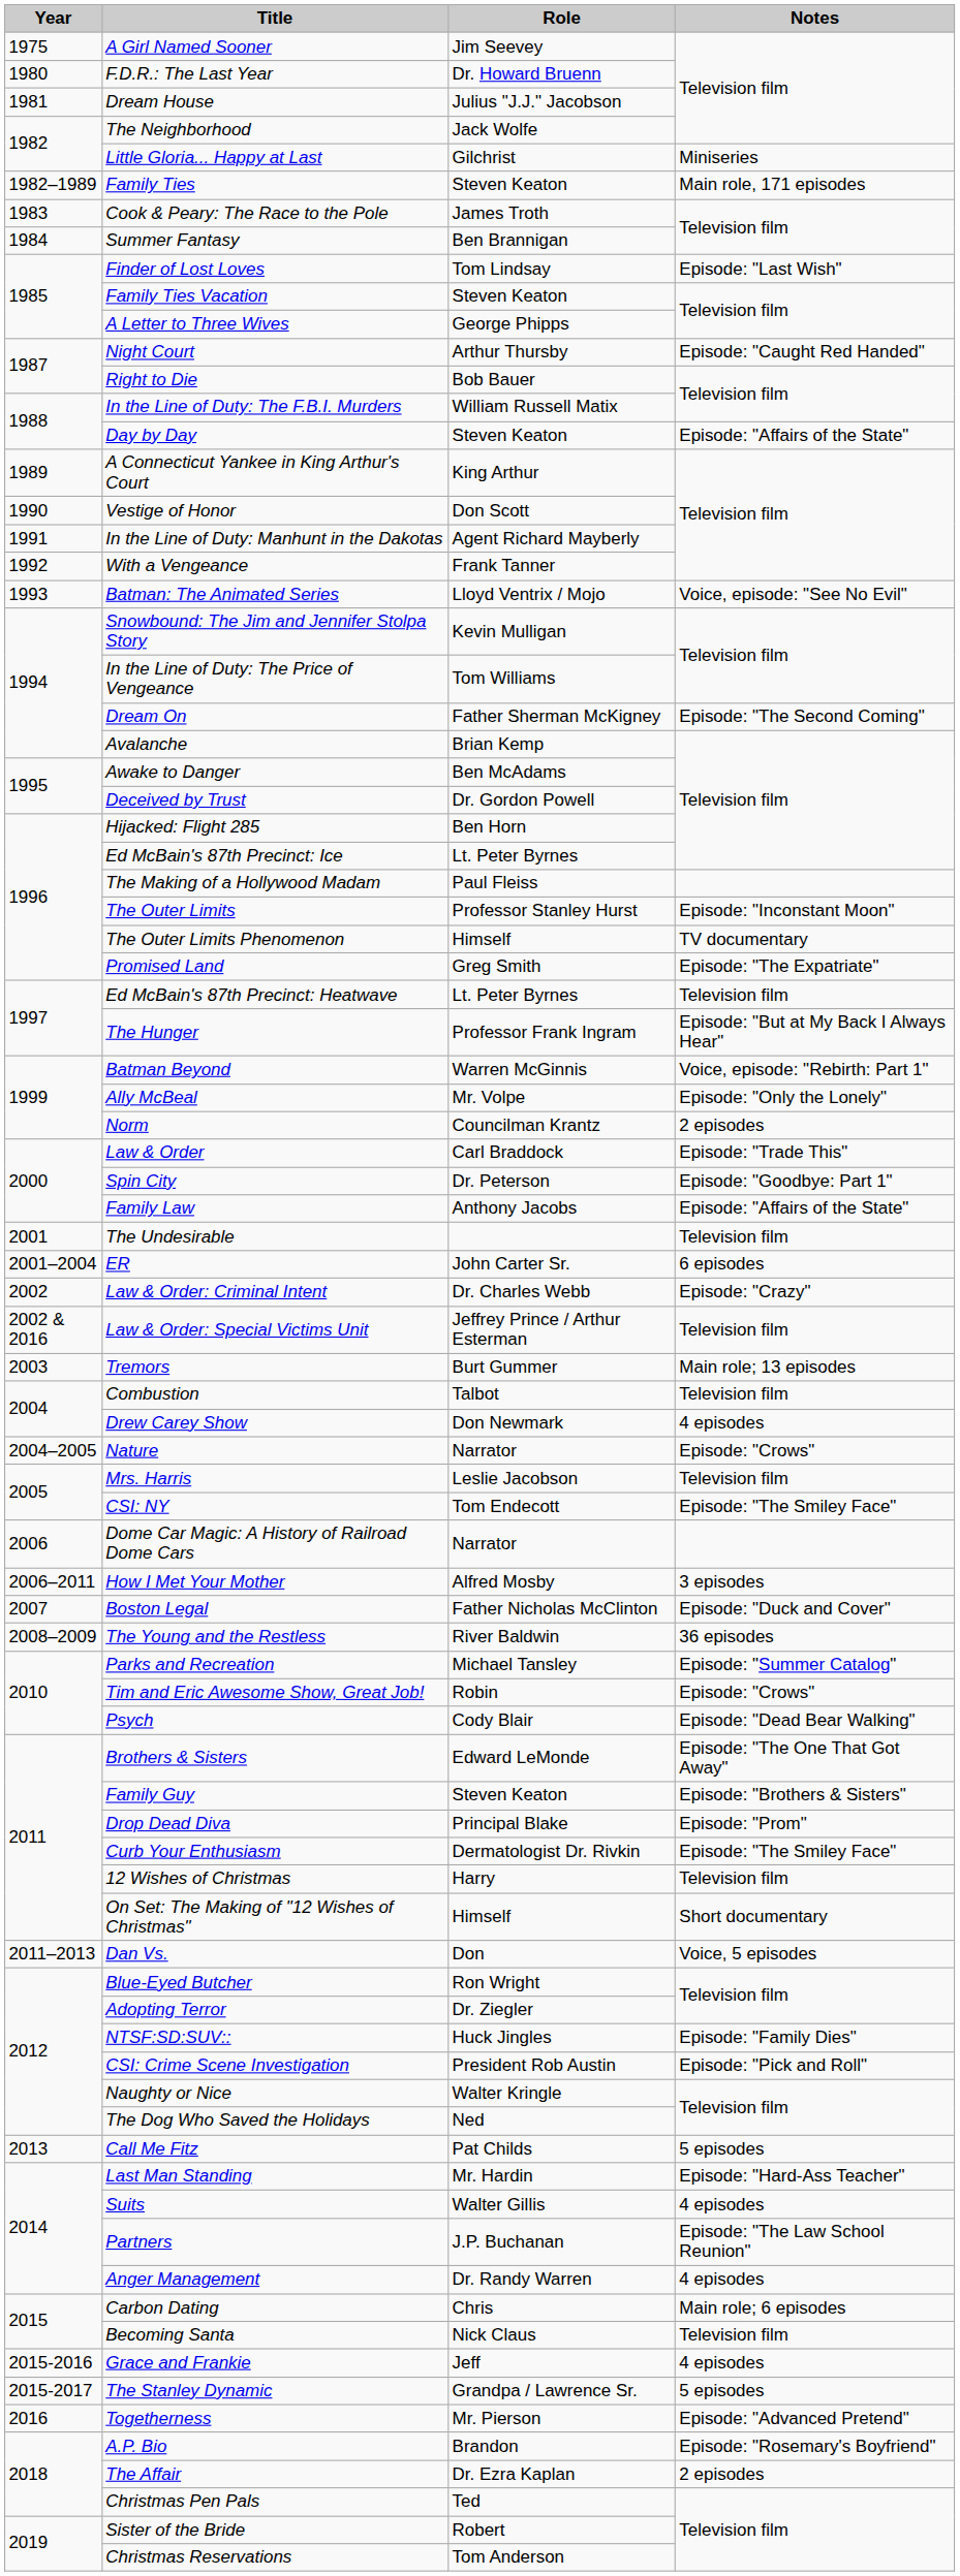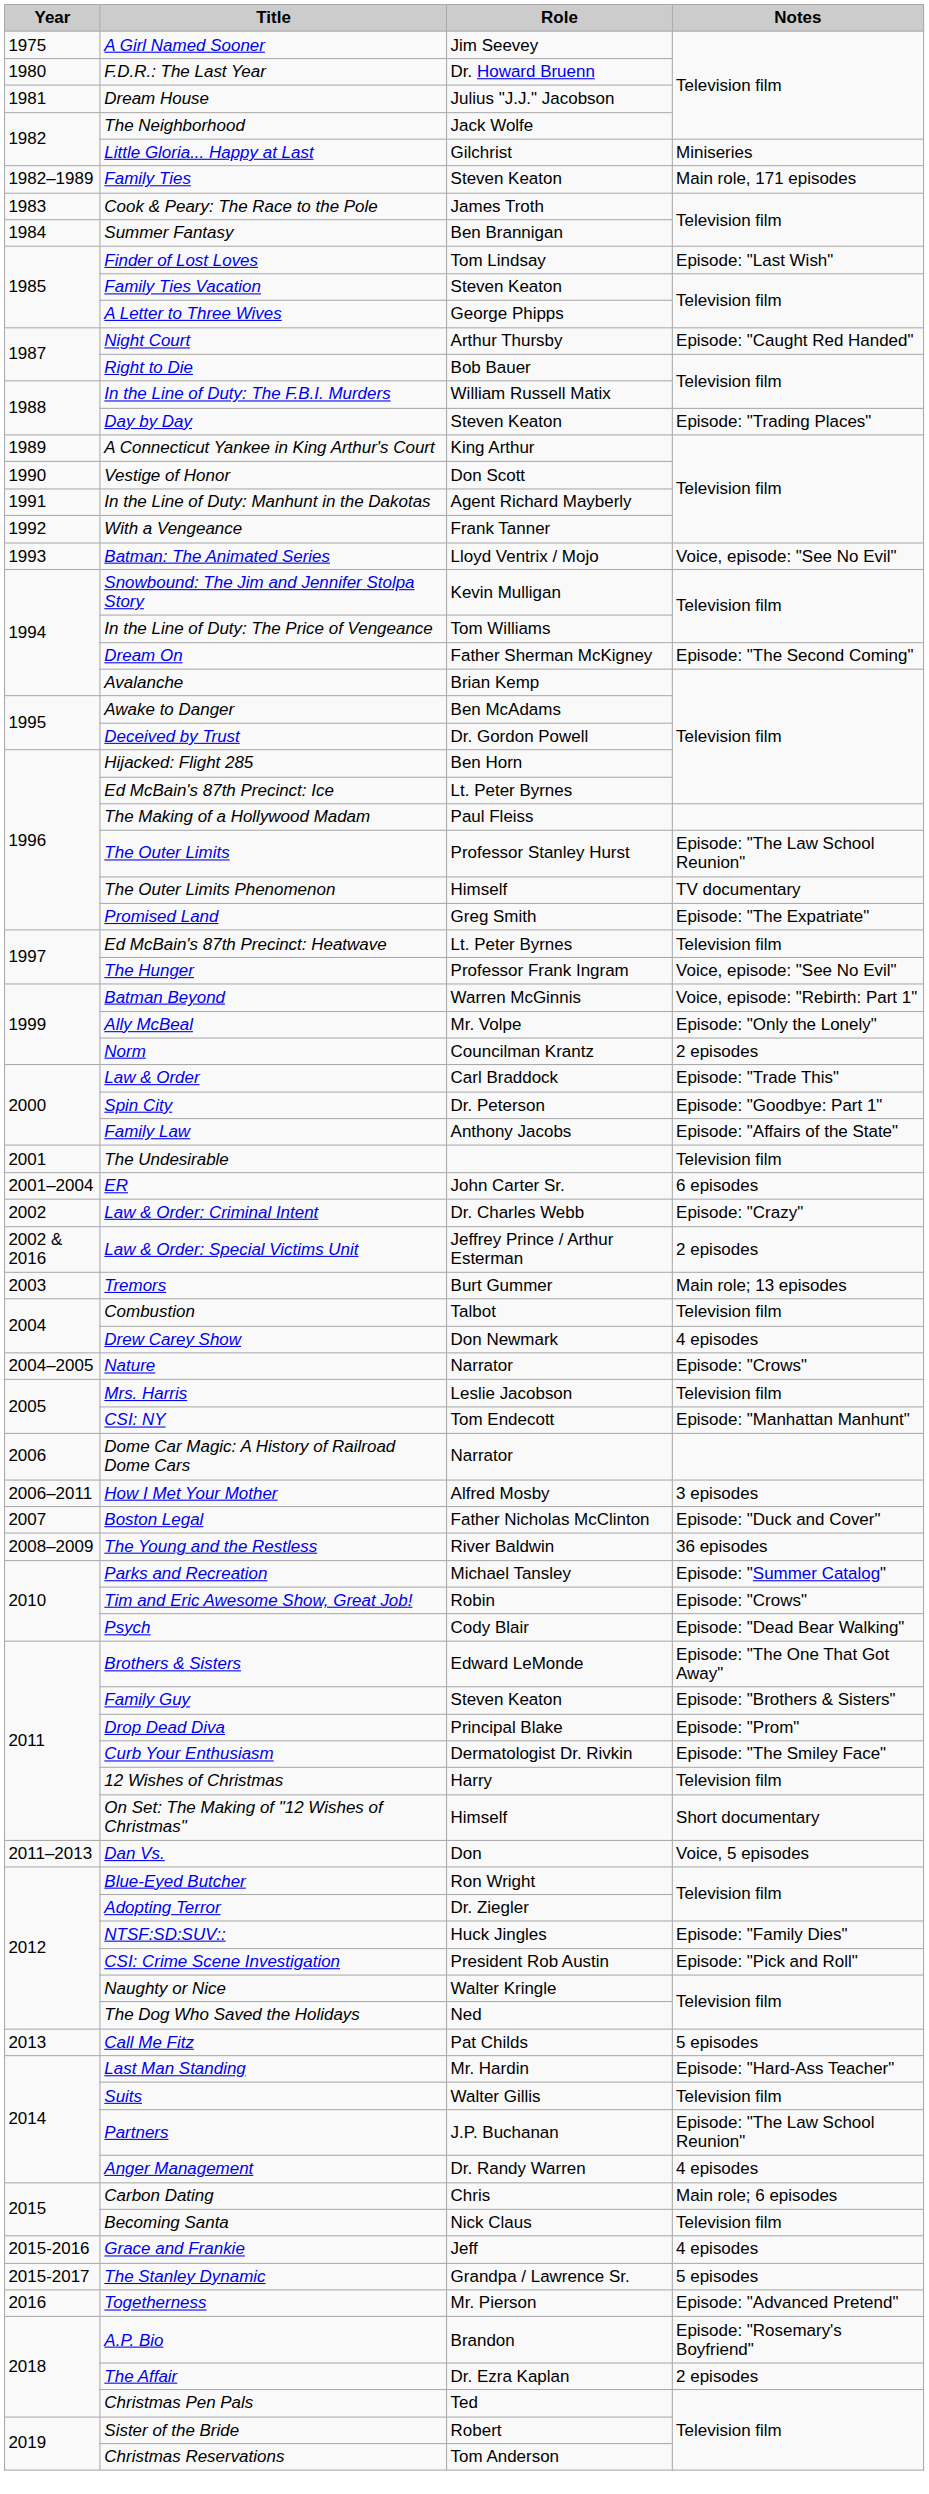 <table class="wikitable">
 <tr>
 <th style="background: #CCCCCC;">Year</th>
 <th style="background: #CCCCCC;">Title</th>
 <th style="background: #CCCCCC;">Role</th>
 <th style="background: #CCCCCC;">Notes</th>
 </tr>
 <tr>
 <td>1975</td>
 <td><em><a href='#'>A Girl Named Sooner</a></em></td>
 <td>Jim Seevey</td>
 <td rowspan=4>Television film</td>
 </tr>
 <tr>
 <td>1980</td>
 <td><em>F.D.R.: The Last Year</em></td>
 <td>Dr. <a href='#'>Howard Bruenn</a></td>
 </tr>
 <tr>
 <td>1981</td>
 <td><em>Dream House</em></td>
 <td>Julius "J.J." Jacobson</td>
 </tr>
 <tr>
 <td rowspan=2>1982</td>
 <td><em>The Neighborhood</em></td>
 <td>Jack Wolfe</td>
 </tr>
 <tr>
 <td><em><a href='#'>Little Gloria... Happy at Last</a></em></td>
 <td>Gilchrist</td>
 <td>Miniseries</td>
 </tr>
 <tr>
 <td>1982–1989</td>
 <td><em><a href='#'>Family Ties</a></em></td>
 <td>Steven Keaton</td>
 <td>Main role, 171 episodes</td>
 </tr>
 <tr>
 <td>1983</td>
 <td><em>Cook & Peary: The Race to the Pole</em></td>
 <td>James Troth</td>
 <td rowspan=2>Television film</td>
 </tr>
 <tr>
 <td>1984</td>
 <td><em>Summer Fantasy</em></td>
 <td>Ben Brannigan</td>
 </tr>
 <tr>
 <td rowspan=3>1985</td>
 <td><em><a href='#'>Finder of Lost Loves</a></em></td>
 <td>Tom Lindsay</td>
 <td>Episode: "Last Wish"</td>
 </tr>
 <tr>
 <td><em><a href='#'>Family Ties Vacation</a></em></td>
 <td>Steven Keaton</td>
 <td rowspan=2>Television film</td>
 </tr>
 <tr>
 <td><em><a href='#'>A Letter to Three Wives</a></em></td>
 <td>George Phipps</td>
 </tr>
 <tr>
 <td rowspan=2>1987</td>
 <td><em><a href='#'>Night Court</a></em></td>
 <td>Arthur Thursby</td>
 <td>Episode: "Caught Red Handed"</td>
 </tr>
 <tr>
 <td><em><a href='#'>Right to Die</a></em></td>
 <td>Bob Bauer</td>
 <td rowspan=2>Television film</td>
 </tr>
 <tr>
 <td rowspan=2>1988</td>
 <td><em><a href='#'>In the Line of Duty: The F.B.I. Murders</a></em></td>
 <td>William Russell Matix</td>
 </tr>
 <tr>
 <td><em><a href='#'>Day by Day</a></em></td>
 <td>Steven Keaton</td>
-<td>Episode: "Affairs of the State"</td>
+<td>Episode: "Trading Places"</td>
 </tr>
 <tr>
 <td>1989</td>
 <td><em>A Connecticut Yankee in King Arthur's Court</em></td>
 <td>King Arthur</td>
 <td rowspan=4>Television film</td>
 </tr>
 <tr>
 <td>1990</td>
 <td><em>Vestige of Honor</em></td>
 <td>Don Scott</td>
 </tr>
 <tr>
 <td>1991</td>
 <td><em>In the Line of Duty: Manhunt in the Dakotas</em></td>
 <td>Agent Richard Mayberly</td>
 </tr>
 <tr>
 <td>1992</td>
 <td><em>With a Vengeance</em></td>
 <td>Frank Tanner</td>
 </tr>
 <tr>
 <td>1993</td>
 <td><em><a href='#'>Batman: The Animated Series</a></em></td>
 <td>Lloyd Ventrix / Mojo</td>
 <td>Voice, episode: "See No Evil"</td>
 </tr>
 <tr>
 <td rowspan=4>1994</td>
 <td><em><a href='#'>Snowbound: The Jim and Jennifer Stolpa Story</a></em></td>
 <td>Kevin Mulligan</td>
 <td rowspan=2>Television film</td>
 </tr>
 <tr>
 <td><em>In the Line of Duty: The Price of Vengeance</em></td>
 <td>Tom Williams</td>
 </tr>
 <tr>
 <td><em><a href='#'>Dream On</a></em></td>
 <td>Father Sherman McKigney</td>
 <td>Episode: "The Second Coming"</td>
 </tr>
 <tr>
 <td><em>Avalanche</em></td>
 <td>Brian Kemp</td>
 <td rowspan=5>Television film</td>
 </tr>
 <tr>
 <td rowspan=2>1995</td>
 <td><em>Awake to Danger</em></td>
 <td>Ben McAdams</td>
 </tr>
 <tr>
 <td><em><a href='#'>Deceived by Trust</a></em></td>
 <td>Dr. Gordon Powell</td>
 </tr>
 <tr>
 <td rowspan=6>1996</td>
 <td><em>Hijacked: Flight 285</em></td>
 <td>Ben Horn</td>
 </tr>
 <tr>
 <td><em>Ed McBain's 87th Precinct: Ice</em></td>
 <td>Lt. Peter Byrnes</td>
 </tr>
 <tr>
 <td><em>The Making of a Hollywood Madam</em></td>
 <td>Paul Fleiss</td>
 </tr>
 <tr>
 <td><em><a href='#'>The Outer Limits</a></em></td>
 <td>Professor Stanley Hurst</td>
-<td>Episode: "Inconstant Moon"</td>
+<td>Episode: "The Law School Reunion"</td>
 </tr>
 <tr>
 <td><em>The Outer Limits Phenomenon</em></td>
 <td>Himself</td>
 <td>TV documentary</td>
 </tr>
 <tr>
 <td><em><a href='#'>Promised Land</a></em></td>
 <td>Greg Smith</td>
 <td>Episode: "The Expatriate"</td>
 </tr>
 <tr>
 <td rowspan=2>1997</td>
 <td><em>Ed McBain's 87th Precinct: Heatwave</em></td>
 <td>Lt. Peter Byrnes</td>
 <td>Television film</td>
 </tr>
 <tr>
 <td><em><a href='#'>The Hunger</a></em></td>
 <td>Professor Frank Ingram</td>
-<td>Episode: "But at My Back I Always Hear"</td>
+<td>Voice, episode: "See No Evil"</td>
 </tr>
 <tr>
 <td rowspan=3>1999</td>
 <td><em><a href='#'>Batman Beyond</a></em></td>
 <td>Warren McGinnis</td>
 <td>Voice, episode: "Rebirth: Part 1"</td>
 </tr>
 <tr>
 <td><em><a href='#'>Ally McBeal</a></em></td>
 <td>Mr. Volpe</td>
 <td>Episode: "Only the Lonely"</td>
 </tr>
 <tr>
 <td><em><a href='#'>Norm</a></em></td>
 <td>Councilman Krantz</td>
 <td>2 episodes</td>
 </tr>
 <tr>
 <td rowspan=3>2000</td>
 <td><em><a href='#'>Law & Order</a></em></td>
 <td>Carl Braddock</td>
 <td>Episode: "Trade This"</td>
 </tr>
 <tr>
 <td><em><a href='#'>Spin City</a></em></td>
 <td>Dr. Peterson</td>
 <td>Episode: "Goodbye: Part 1"</td>
 </tr>
 <tr>
 <td><em><a href='#'>Family Law</a></em></td>
 <td>Anthony Jacobs</td>
 <td>Episode: "Affairs of the State"</td>
 </tr>
 <tr>
 <td>2001</td>
 <td><em>The Undesirable</em></td>
 <td></td>
 <td>Television film</td>
 </tr>
 <tr>
 <td>2001–2004</td>
 <td><em><a href='#'>ER</a></em></td>
 <td>John Carter Sr.</td>
 <td>6 episodes</td>
 </tr>
 <tr>
 <td>2002</td>
 <td><em><a href='#'>Law & Order: Criminal Intent</a></em></td>
 <td>Dr. Charles Webb</td>
 <td>Episode: "Crazy"</td>
 </tr>
 <tr>
 <td>2002 & 2016</td>
 <td><em><a href='#'>Law & Order: Special Victims Unit</a></em></td>
 <td>Jeffrey Prince / Arthur Esterman</td>
-<td>Television film</td>
+<td>2 episodes</td>
 </tr>
 <tr>
 <td>2003</td>
 <td><em><a href='#'>Tremors</a></em></td>
 <td>Burt Gummer</td>
 <td>Main role; 13 episodes</td>
 </tr>
 <tr>
 <td rowspan=2>2004</td>
 <td><em>Combustion</em></td>
 <td>Talbot</td>
 <td>Television film</td>
 </tr>
 <tr>
 <td><em><a href='#'>Drew Carey Show</a></em></td>
 <td>Don Newmark</td>
 <td>4 episodes</td>
 </tr>
 <tr>
 <td>2004–2005</td>
 <td><em><a href='#'>Nature</a></em></td>
 <td>Narrator</td>
 <td>Episode: "Crows"</td>
 </tr>
 <tr>
 <td rowspan=2>2005</td>
 <td><em><a href='#'>Mrs. Harris</a></em></td>
 <td>Leslie Jacobson</td>
 <td>Television film</td>
 </tr>
 <tr>
 <td><em><a href='#'>CSI: NY</a></em></td>
 <td>Tom Endecott</td>
-<td>Episode: "The Smiley Face"</td>
+<td>Episode: "Manhattan Manhunt"</td>
 </tr>
 <tr>
 <td>2006</td>
 <td><em>Dome Car Magic: A History of Railroad Dome Cars</em></td>
 <td>Narrator</td>
 <td></td>
 </tr>
 <tr>
 <td>2006–2011</td>
 <td><em><a href='#'>How I Met Your Mother</a></em></td>
 <td>Alfred Mosby</td>
 <td>3 episodes</td>
 </tr>
 <tr>
 <td>2007</td>
 <td><em><a href='#'>Boston Legal</a></em></td>
 <td>Father Nicholas McClinton</td>
 <td>Episode: "Duck and Cover"</td>
 </tr>
 <tr>
 <td>2008–2009</td>
 <td><em><a href='#'>The Young and the Restless</a></em></td>
 <td>River Baldwin</td>
 <td>36 episodes</td>
 </tr>
 <tr>
 <td rowspan=3>2010</td>
 <td><em><a href='#'>Parks and Recreation</a></em></td>
 <td>Michael Tansley</td>
 <td>Episode: "<a href='#'>Summer Catalog</a>"</td>
 </tr>
 <tr>
 <td><em><a href='#'>Tim and Eric Awesome Show, Great Job!</a></em></td>
 <td>Robin</td>
 <td>Episode: "Crows"</td>
 </tr>
 <tr>
 <td><em><a href='#'>Psych</a></em></td>
 <td>Cody Blair</td>
 <td>Episode: "Dead Bear Walking"</td>
 </tr>
 <tr>
 <td rowspan=6>2011</td>
 <td><em><a href='#'>Brothers & Sisters</a></em></td>
 <td>Edward LeMonde</td>
 <td>Episode: "The One That Got Away"</td>
 </tr>
 <tr>
 <td><em><a href='#'>Family Guy</a></em></td>
 <td>Steven Keaton</td>
 <td>Episode: "Brothers & Sisters"</td>
 </tr>
 <tr>
 <td><em><a href='#'>Drop Dead Diva</a></em></td>
 <td>Principal Blake</td>
 <td>Episode: "Prom"</td>
 </tr>
 <tr>
 <td><em><a href='#'>Curb Your Enthusiasm</a></em></td>
 <td>Dermatologist Dr. Rivkin</td>
 <td>Episode: "The Smiley Face"</td>
 </tr>
 <tr>
 <td><em>12 Wishes of Christmas</em></td>
 <td>Harry</td>
 <td>Television film</td>
 </tr>
 <tr>
 <td><em>On Set: The Making of "12 Wishes of Christmas"</em></td>
 <td>Himself</td>
 <td>Short documentary</td>
 </tr>
 <tr>
 <td>2011–2013</td>
 <td><em><a href='#'>Dan Vs.</a></em></td>
 <td>Don</td>
 <td>Voice, 5 episodes</td>
 </tr>
 <tr>
 <td rowspan=6>2012</td>
 <td><em><a href='#'>Blue-Eyed Butcher</a></em></td>
 <td>Ron Wright</td>
 <td rowspan=2>Television film</td>
 </tr>
 <tr>
 <td><em><a href='#'>Adopting Terror</a></em></td>
 <td>Dr. Ziegler</td>
 </tr>
 <tr>
 <td><em><a href='#'>NTSF:SD:SUV::</a></em></td>
 <td>Huck Jingles</td>
 <td>Episode: "Family Dies"</td>
 </tr>
 <tr>
 <td><em><a href='#'>CSI: Crime Scene Investigation</a></em></td>
 <td>President Rob Austin</td>
 <td>Episode: "Pick and Roll"</td>
 </tr>
 <tr>
 <td><em>Naughty or Nice</em></td>
 <td>Walter Kringle</td>
 <td rowspan=2>Television film</td>
 </tr>
 <tr>
 <td><em>The Dog Who Saved the Holidays</em></td>
 <td>Ned</td>
 </tr>
 <tr>
 <td>2013</td>
 <td><em><a href='#'>Call Me Fitz</a></em></td>
 <td>Pat Childs</td>
 <td>5 episodes</td>
 </tr>
 <tr>
 <td rowspan=4>2014</td>
 <td><em><a href='#'>Last Man Standing</a></em></td>
 <td>Mr. Hardin</td>
 <td>Episode: "Hard-Ass Teacher"</td>
 </tr>
 <tr>
 <td><em><a href='#'>Suits</a></em></td>
 <td>Walter Gillis</td>
-<td>4 episodes</td>
+<td>Television film</td>
 </tr>
 <tr>
 <td><em><a href='#'>Partners</a></em></td>
 <td>J.P. Buchanan</td>
 <td>Episode: "The Law School Reunion"</td>
 </tr>
 <tr>
 <td><em><a href='#'>Anger Management</a></em></td>
 <td>Dr. Randy Warren</td>
 <td>4 episodes</td>
 </tr>
 <tr>
 <td rowspan=2>2015</td>
 <td><em>Carbon Dating</em></td>
 <td>Chris</td>
 <td>Main role; 6 episodes</td>
 </tr>
 <tr>
 <td><em>Becoming Santa</em></td>
 <td>Nick Claus</td>
 <td>Television film</td>
 </tr>
 <tr>
 <td>2015-2016</td>
 <td><em><a href='#'>Grace and Frankie</a></em></td>
 <td>Jeff</td>
 <td>4 episodes</td>
 </tr>
 <tr>
 <td>2015-2017</td>
 <td><em><a href='#'>The Stanley Dynamic</a></em></td>
 <td>Grandpa / Lawrence Sr.</td>
 <td>5 episodes</td>
 </tr>
 <tr>
 <td>2016</td>
 <td><em><a href='#'>Togetherness</a></em></td>
 <td>Mr. Pierson</td>
 <td>Episode: "Advanced Pretend"</td>
 </tr>
 <tr>
 <td rowspan=3>2018</td>
 <td><em><a href='#'>A.P. Bio</a></em></td>
 <td>Brandon</td>
 <td>Episode: "Rosemary's Boyfriend"</td>
 </tr>
 <tr>
 <td><em><a href='#'>The Affair</a></em></td>
 <td>Dr. Ezra Kaplan</td>
 <td>2 episodes</td>
 </tr>
 <tr>
 <td><em>Christmas Pen Pals</em></td>
 <td>Ted</td>
 <td rowspan=3>Television film</td>
 </tr>
 <tr>
 <td rowspan=2>2019</td>
 <td><em>Sister of the Bride</em></td>
 <td>Robert</td>
 </tr>
 <tr>
 <td><em>Christmas Reservations</em></td>
 <td>Tom Anderson</td>
 </tr>
 </table>
